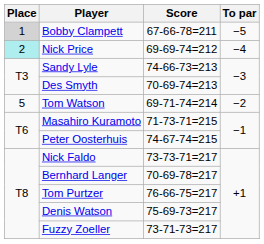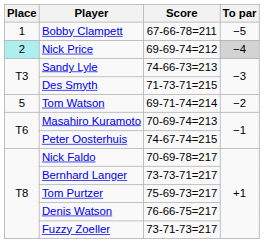 <table class="wikitable">
 <tr>
 <th>Place</th>
 <th>Player</th>
 <th>Score</th>
 <th>To par</th>
 </tr>
 <tr>
-<td align=center style="background: lightgrey;">1</td>
+<td align=center>1</td>
 <td> <a href='#'>Bobby Clampett</a></td>
 <td align=center>67-66-78=211</td>
 <td align=center>−5</td>
 </tr>
 <tr>
 <td align=center style="background: paleturquoise;">2</td>
 <td> <a href='#'>Nick Price</a></td>
 <td align=center>69-69-74=212</td>
-<td align=center>−4</td>
+<td align=center style="background: lightgrey;">−4</td>
 </tr>
 <tr>
 <td rowspan="2" align=center>T3</td>
 <td> <a href='#'>Sandy Lyle</a></td>
 <td align=center>74-66-73=213</td>
 <td rowspan="2" align=center>−3</td>
 </tr>
 <tr>
 <td> <a href='#'>Des Smyth</a></td>
-<td align=center>70-69-74=213</td>
+<td align=center>71-73-71=215</td>
 </tr>
 <tr>
 <td align=center>5</td>
 <td> <a href='#'>Tom Watson</a></td>
 <td align=center>69-71-74=214</td>
 <td align=center>−2</td>
 </tr>
 <tr>
 <td rowspan="2" align=center>T6</td>
 <td> <a href='#'>Masahiro Kuramoto</a></td>
-<td align=center>71-73-71=215</td>
+<td align=center>70-69-74=213</td>
 <td rowspan="2" align=center>−1</td>
 </tr>
 <tr>
 <td> <a href='#'>Peter Oosterhuis</a></td>
 <td align=center>74-67-74=215</td>
 </tr>
 <tr>
 <td rowspan="5" align=center>T8</td>
 <td> <a href='#'>Nick Faldo</a></td>
-<td align=center>73-73-71=217</td>
+<td align=center>70-69-78=217</td>
 <td rowspan="5" align=center>+1</td>
 </tr>
 <tr>
 <td> <a href='#'>Bernhard Langer</a></td>
-<td align=center>70-69-78=217</td>
+<td align=center>73-73-71=217</td>
 </tr>
 <tr>
 <td> <a href='#'>Tom Purtzer</a></td>
-<td align=center>76-66-75=217</td>
+<td align=center>75-69-73=217</td>
 </tr>
 <tr>
 <td> <a href='#'>Denis Watson</a></td>
-<td align=center>75-69-73=217</td>
+<td align=center>76-66-75=217</td>
 </tr>
 <tr>
 <td> <a href='#'>Fuzzy Zoeller</a></td>
 <td align=center>73-71-73=217</td>
 </tr>
 </table>
